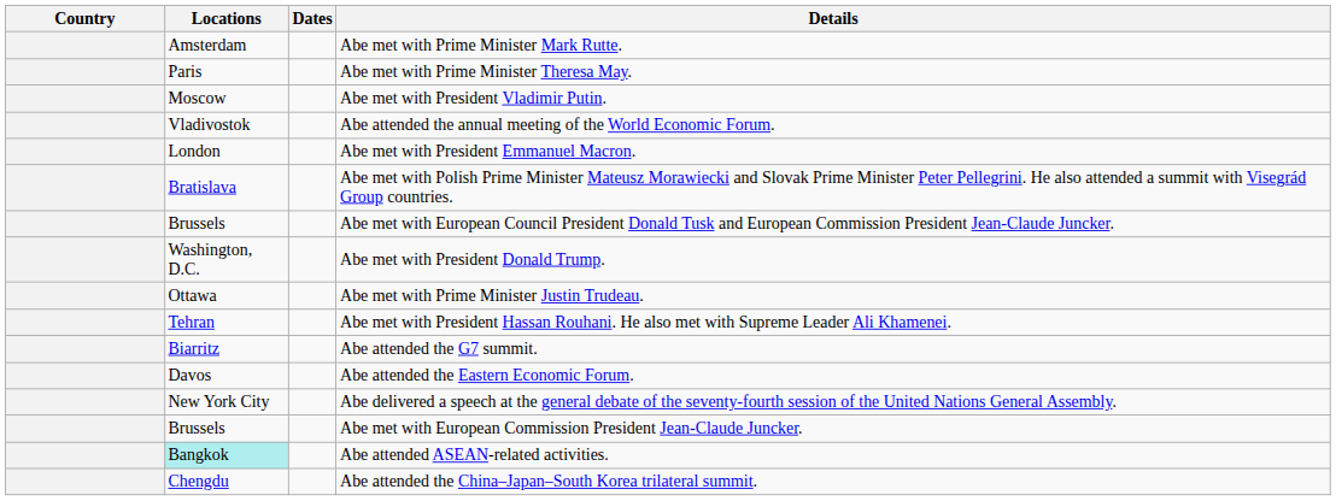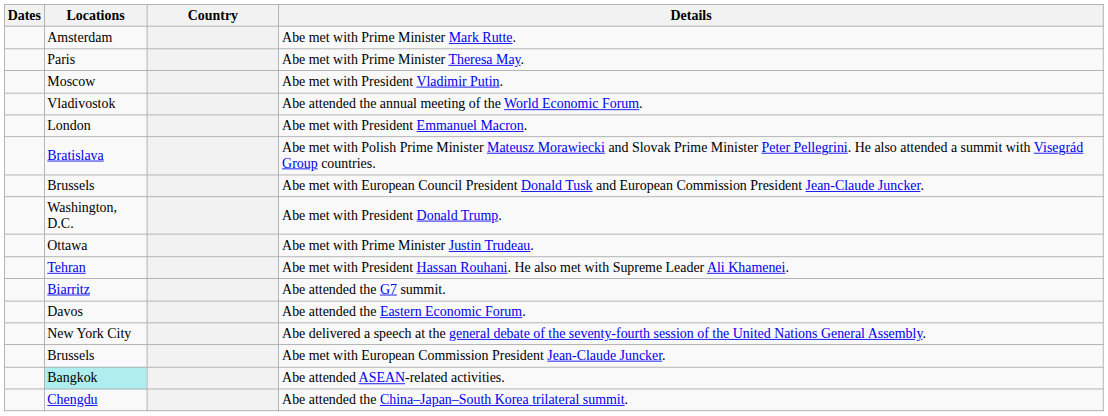 <table class="wikitable sortable" border="1" style="margin: 1em auto 1em auto">
 <tr>
+<th>Dates</th>
+<th>Locations</th>
 <th scope="col" style="width: 12%;">Country</th>
-<th>Locations</th>
-<th>Dates</th>
 <th>Details</th>
 </tr>
 <tr>
+<td></td>
+<td>Amsterdam</td>
 <th scope="row"></th>
-<td>Amsterdam</td>
-<td></td>
 <td>Abe met with Prime Minister <a href='#'>Mark Rutte</a>.</td>
 </tr>
 <tr>
+<td></td>
+<td>Paris</td>
 <th scope="row"></th>
-<td>Paris</td>
-<td></td>
 <td>Abe met with Prime Minister <a href='#'>Theresa May</a>.</td>
 </tr>
 <tr>
+<td></td>
+<td>Moscow</td>
 <th></th>
-<td>Moscow</td>
-<td></td>
 <td>Abe met with President <a href='#'>Vladimir Putin</a>.</td>
 </tr>
 <tr>
+<td></td>
+<td>Vladivostok</td>
 <th></th>
-<td>Vladivostok</td>
-<td></td>
 <td>Abe attended the annual meeting of the <a href='#'>World Economic Forum</a>.</td>
 </tr>
 <tr>
+<td></td>
+<td>London</td>
 <th scope="row"></th>
-<td>London</td>
-<td></td>
 <td>Abe met with President <a href='#'>Emmanuel Macron</a>.</td>
 </tr>
 <tr>
+<td></td>
+<td><a href='#'>Bratislava</a></td>
 <th scope="row"></th>
-<td><a href='#'>Bratislava</a></td>
-<td></td>
 <td>Abe met with Polish Prime Minister <a href='#'>Mateusz Morawiecki</a> and Slovak Prime Minister <a href='#'>Peter Pellegrini</a>. He also attended a summit with <a href='#'>Visegrád Group</a> countries.</td>
 </tr>
 <tr>
+<td></td>
+<td>Brussels</td>
 <th></th>
-<td>Brussels</td>
-<td></td>
 <td>Abe met with European Council President <a href='#'>Donald Tusk</a> and European Commission President <a href='#'>Jean-Claude Juncker</a>.</td>
 </tr>
 <tr>
+<td></td>
+<td>Washington, D.C.</td>
 <th scope="row"></th>
-<td>Washington, D.C.</td>
-<td></td>
 <td>Abe met with President <a href='#'>Donald Trump</a>.</td>
 </tr>
 <tr>
+<td></td>
+<td>Ottawa</td>
 <th scope="row"></th>
-<td>Ottawa</td>
-<td></td>
 <td>Abe met with Prime Minister <a href='#'>Justin Trudeau</a>.</td>
 </tr>
 <tr>
+<td></td>
+<td><a href='#'>Tehran</a></td>
 <th scope="row"></th>
-<td><a href='#'>Tehran</a></td>
-<td></td>
 <td>Abe met with President <a href='#'>Hassan Rouhani</a>. He also met with Supreme Leader <a href='#'>Ali Khamenei</a>.</td>
 </tr>
 <tr>
+<td></td>
+<td><a href='#'>Biarritz</a></td>
 <th scope="row"></th>
-<td><a href='#'>Biarritz</a></td>
-<td></td>
 <td>Abe attended the <a href='#'>G7</a> summit.</td>
 </tr>
 <tr>
+<td></td>
+<td>Davos</td>
 <th></th>
-<td>Davos</td>
-<td></td>
 <td>Abe attended the <a href='#'>Eastern Economic Forum</a>.</td>
 </tr>
 <tr>
+<td></td>
+<td>New York City</td>
 <th></th>
-<td>New York City</td>
-<td></td>
 <td>Abe delivered a speech at the <a href='#'>general debate of the seventy-fourth session of the United Nations General Assembly</a>.</td>
 </tr>
 <tr>
+<td></td>
+<td>Brussels</td>
 <th></th>
-<td>Brussels</td>
-<td></td>
 <td>Abe met with European Commission President <a href='#'>Jean-Claude Juncker</a>.</td>
 </tr>
 <tr>
+<td></td>
+<td style="background: paleturquoise;">Bangkok</td>
 <th></th>
-<td style="background: paleturquoise;">Bangkok</td>
-<td></td>
 <td>Abe attended <a href='#'>ASEAN</a>-related activities.</td>
 </tr>
 <tr>
+<td></td>
+<td><a href='#'>Chengdu</a></td>
 <th></th>
-<td><a href='#'>Chengdu</a></td>
-<td></td>
 <td>Abe attended the <a href='#'>China–Japan–South Korea trilateral summit</a>.</td>
 </tr>
 </table>
